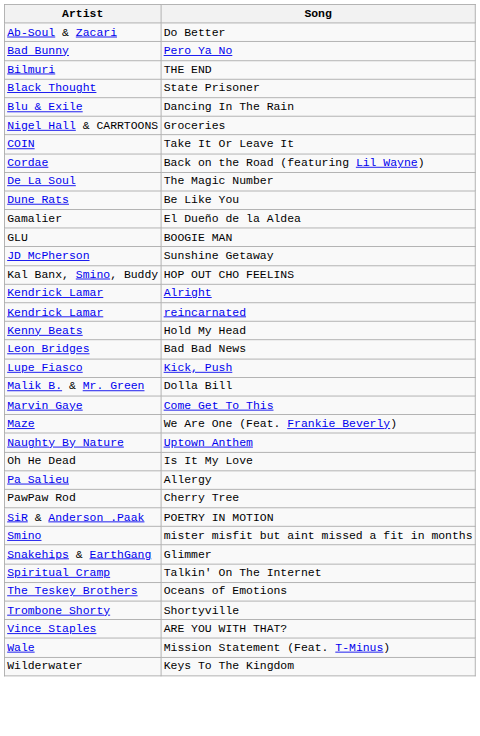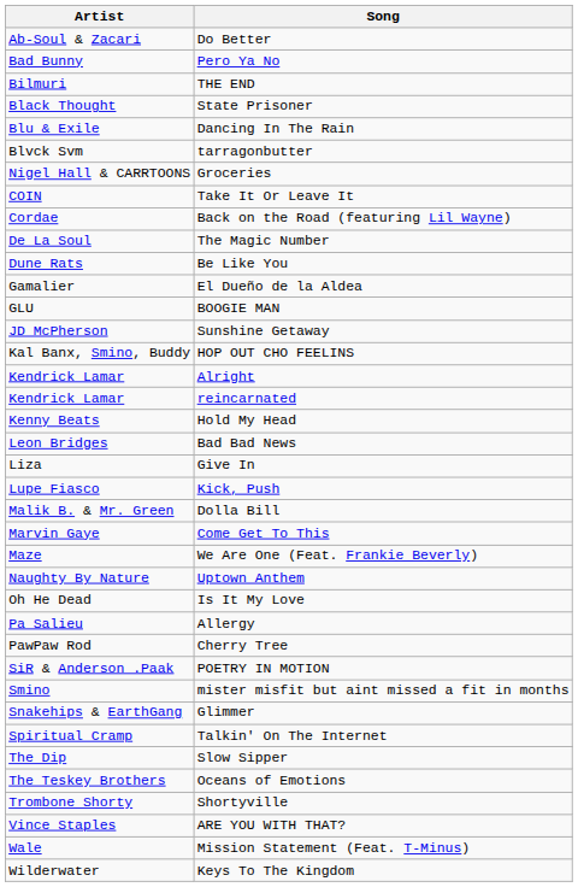 <table class="wikitable">
 <tr>
 <th>Artist</th>
 <th>Song</th>
 </tr>
 <tr>
 <td><a href='#'>Ab-Soul</a> & <a href='#'>Zacari</a></td>
 <td>Do Better</td>
 </tr>
 <tr>
 <td><a href='#'>Bad Bunny</a></td>
 <td><a href='#'>Pero Ya No</a></td>
 </tr>
 <tr>
 <td><a href='#'>Bilmuri</a></td>
 <td>THE END</td>
 </tr>
 <tr>
 <td><a href='#'>Black Thought</a></td>
 <td>State Prisoner</td>
 </tr>
 <tr>
 <td><a href='#'>Blu & Exile</a></td>
 <td>Dancing In The Rain</td>
+</tr>
+<tr>
+<td>Blvck Svm</td>
+<td>tarragonbutter</td>
 </tr>
 <tr>
 <td><a href='#'>Nigel Hall</a> & CARRTOONS</td>
 <td>Groceries</td>
 </tr>
 <tr>
 <td><a href='#'>COIN</a></td>
 <td>Take It Or Leave It</td>
 </tr>
 <tr>
 <td><a href='#'>Cordae</a></td>
 <td>Back on the Road (featuring <a href='#'>Lil Wayne</a>)</td>
 </tr>
 <tr>
 <td><a href='#'>De La Soul</a></td>
 <td>The Magic Number</td>
 </tr>
 <tr>
 <td><a href='#'>Dune Rats</a></td>
 <td>Be Like You</td>
 </tr>
 <tr>
 <td>Gamalier</td>
 <td>El Dueño de la Aldea</td>
 </tr>
 <tr>
 <td>GLU</td>
 <td>BOOGIE MAN</td>
 </tr>
 <tr>
 <td><a href='#'>JD McPherson</a></td>
 <td>Sunshine Getaway</td>
 </tr>
 <tr>
 <td>Kal Banx, <a href='#'>Smino</a>, Buddy</td>
 <td>HOP OUT CHO FEELINS</td>
 </tr>
 <tr>
 <td><a href='#'>Kendrick Lamar</a></td>
 <td><a href='#'>Alright</a></td>
 </tr>
 <tr>
 <td><a href='#'>Kendrick Lamar</a></td>
 <td><a href='#'>reincarnated</a></td>
 </tr>
 <tr>
 <td><a href='#'>Kenny Beats</a></td>
 <td>Hold My Head</td>
 </tr>
 <tr>
 <td><a href='#'>Leon Bridges</a></td>
 <td>Bad Bad News</td>
 </tr>
 <tr>
+<td>Liza</td>
+<td>Give In</td>
+</tr>
+<tr>
 <td><a href='#'>Lupe Fiasco</a></td>
 <td><a href='#'>Kick, Push</a></td>
 </tr>
 <tr>
 <td><a href='#'>Malik B.</a> & <a href='#'>Mr. Green</a></td>
 <td>Dolla Bill</td>
 </tr>
 <tr>
 <td><a href='#'>Marvin Gaye</a></td>
 <td><a href='#'>Come Get To This</a></td>
 </tr>
 <tr>
 <td><a href='#'>Maze</a></td>
 <td>We Are One (Feat. <a href='#'>Frankie Beverly</a>)</td>
 </tr>
 <tr>
 <td><a href='#'>Naughty By Nature</a></td>
 <td><a href='#'>Uptown Anthem</a></td>
 </tr>
 <tr>
 <td>Oh He Dead</td>
 <td>Is It My Love</td>
 </tr>
 <tr>
 <td><a href='#'>Pa Salieu</a></td>
 <td>Allergy</td>
 </tr>
 <tr>
 <td>PawPaw Rod</td>
 <td>Cherry Tree</td>
 </tr>
 <tr>
 <td><a href='#'>SiR</a> & <a href='#'>Anderson .Paak</a></td>
 <td>POETRY IN MOTION</td>
 </tr>
 <tr>
 <td><a href='#'>Smino</a></td>
 <td>mister misfit but aint missed a fit in months</td>
 </tr>
 <tr>
 <td><a href='#'>Snakehips</a> & <a href='#'>EarthGang</a></td>
 <td>Glimmer</td>
 </tr>
 <tr>
 <td><a href='#'>Spiritual Cramp</a></td>
 <td>Talkin' On The Internet</td>
 </tr>
 <tr>
+<td><a href='#'>The Dip</a></td>
+<td>Slow Sipper</td>
+</tr>
+<tr>
 <td><a href='#'>The Teskey Brothers</a></td>
 <td>Oceans of Emotions</td>
 </tr>
 <tr>
 <td><a href='#'>Trombone Shorty</a></td>
 <td>Shortyville</td>
 </tr>
 <tr>
 <td><a href='#'>Vince Staples</a></td>
 <td>ARE YOU WITH THAT?</td>
 </tr>
 <tr>
 <td><a href='#'>Wale</a></td>
 <td>Mission Statement (Feat. <a href='#'>T-Minus</a>)</td>
 </tr>
 <tr>
 <td>Wilderwater</td>
 <td>Keys To The Kingdom</td>
 </tr>
 </table>
